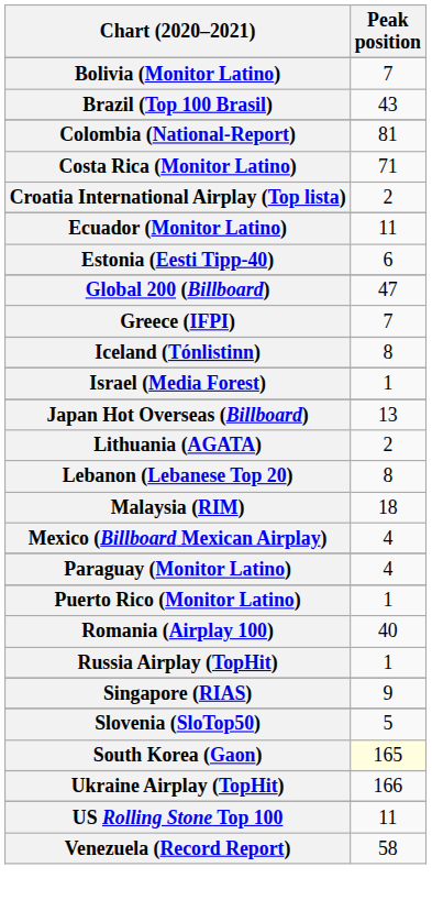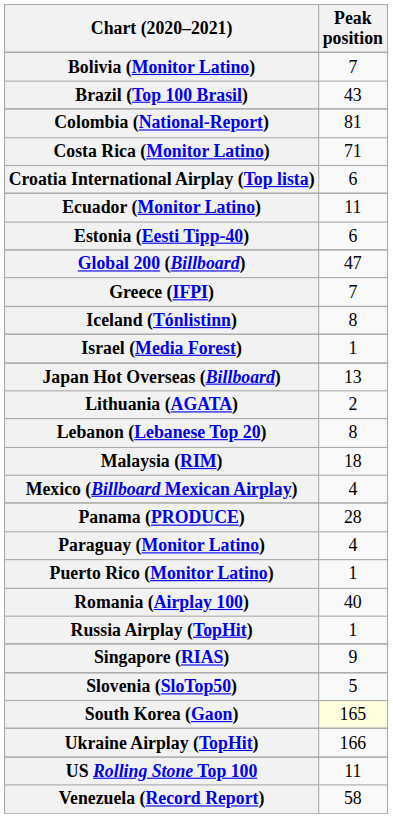 <table class="wikitable sortable plainrowheaders" style="text-align:center">
 <tr>
 <th scope="col">Chart (2020–2021)</th>
 <th scope="col">Peak<br>position</th>
 </tr>
 <tr>
 </tr>
 <tr>
 </tr>
 <tr>
 </tr>
 <tr>
 </tr>
 <tr>
 </tr>
 <tr>
 <th scope="row">Bolivia (<a href='#'>Monitor Latino</a>)</th>
 <td>7</td>
 </tr>
 <tr>
 <th scope="row">Brazil (<a href='#'>Top 100 Brasil</a>)</th>
 <td>43</td>
 </tr>
 <tr>
 </tr>
 <tr>
 </tr>
 <tr>
 </tr>
 <tr>
 </tr>
 <tr>
 </tr>
 <tr>
 <th scope="row">Colombia (<a href='#'>National-Report</a>)</th>
 <td>81</td>
 </tr>
 <tr>
 <th scope="row">Costa Rica (<a href='#'>Monitor Latino</a>)</th>
 <td>71</td>
 </tr>
 <tr>
 <th scope="row">Croatia International Airplay (<a href='#'>Top lista</a>)</th>
-<td>2</td>
+<td>6</td>
 </tr>
 <tr>
 </tr>
 <tr>
 </tr>
 <tr>
 </tr>
 <tr>
 <th scope="row">Ecuador (<a href='#'>Monitor Latino</a>)</th>
 <td>11</td>
 </tr>
 <tr>
 <th scope="row">Estonia (<a href='#'>Eesti Tipp-40</a>)</th>
 <td>6</td>
 </tr>
 <tr>
 </tr>
 <tr>
 </tr>
 <tr>
 </tr>
 <tr>
 </tr>
 <tr>
 <th scope="row"><a href='#'>Global 200</a> (<em><a href='#'>Billboard</a></em>)</th>
 <td>47</td>
 </tr>
 <tr>
 <th scope="row">Greece (<a href='#'>IFPI</a>)</th>
 <td>7</td>
 </tr>
 <tr>
 </tr>
 <tr>
 </tr>
 <tr>
 </tr>
 <tr>
 </tr>
 <tr>
 <th scope="row">Iceland (<a href='#'>Tónlistinn</a>)</th>
 <td>8</td>
 </tr>
 <tr>
 </tr>
 <tr>
 <th scope="row">Israel (<a href='#'>Media Forest</a>)</th>
 <td>1</td>
 </tr>
 <tr>
 </tr>
 <tr>
 <th scope="row">Japan Hot Overseas (<em><a href='#'>Billboard</a></em>)</th>
 <td>13</td>
 </tr>
 <tr>
 <th scope="row">Lithuania (<a href='#'>AGATA</a>)</th>
 <td>2</td>
 </tr>
 <tr>
 <th scope="row">Lebanon (<a href='#'>Lebanese Top 20</a>)</th>
 <td>8</td>
 </tr>
 <tr>
 <th scope="row">Malaysia (<a href='#'>RIM</a>)</th>
 <td>18</td>
 </tr>
 <tr>
 <th scope="row">Mexico (<a href='#'><em>Billboard</em> Mexican Airplay</a>)</th>
 <td>4</td>
 </tr>
 <tr>
 </tr>
 <tr>
 </tr>
 <tr>
 </tr>
 <tr>
 </tr>
 <tr>
+<th scope="row">Panama (<a href='#'>PRODUCE</a>)</th>
+<td>28</td>
+</tr>
+<tr>
 <th scope="row">Paraguay (<a href='#'>Monitor Latino</a>)</th>
 <td>4</td>
 </tr>
 <tr>
 </tr>
 <tr>
 </tr>
 <tr>
 </tr>
 <tr>
 <th scope="row">Puerto Rico (<a href='#'>Monitor Latino</a>)</th>
 <td>1</td>
 </tr>
 <tr>
 <th scope="row">Romania (<a href='#'>Airplay 100</a>)</th>
 <td>40</td>
 </tr>
 <tr>
 <th scope="row">Russia Airplay (<a href='#'>TopHit</a>)</th>
 <td>1</td>
 </tr>
 <tr>
 </tr>
 <tr>
 <th scope="row">Singapore (<a href='#'>RIAS</a>)</th>
 <td>9</td>
 </tr>
 <tr>
 </tr>
 <tr>
 </tr>
 <tr>
 <th scope="row">Slovenia (<a href='#'>SloTop50</a>)</th>
 <td>5</td>
 </tr>
 <tr>
 <th scope="row">South Korea (<a href='#'>Gaon</a>)</th>
 <td style="background: lightyellow;">165</td>
 </tr>
 <tr>
 </tr>
 <tr>
 </tr>
 <tr>
 </tr>
 <tr>
 <th scope="row">Ukraine Airplay (<a href='#'>TopHit</a>)</th>
 <td>166</td>
 </tr>
 <tr>
 </tr>
 <tr>
 </tr>
 <tr>
 </tr>
 <tr>
 </tr>
 <tr>
 </tr>
 <tr>
 </tr>
 <tr>
 </tr>
 <tr>
 <th scope="row">US <a href='#'><em>Rolling Stone</em> Top 100</a></th>
 <td>11</td>
 </tr>
 <tr>
 <th scope="row">Venezuela (<a href='#'>Record Report</a>)</th>
 <td>58</td>
 </tr>
 </table>
